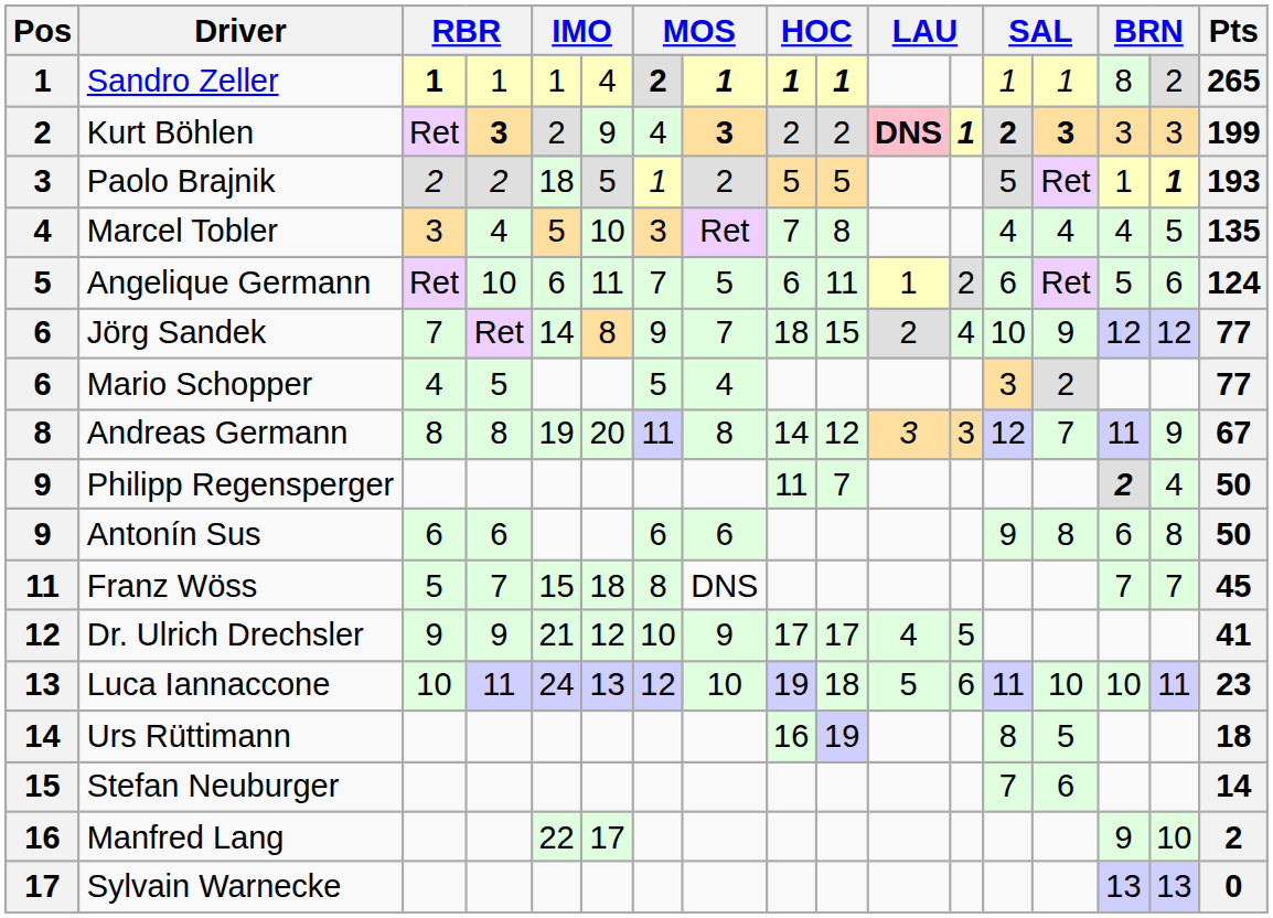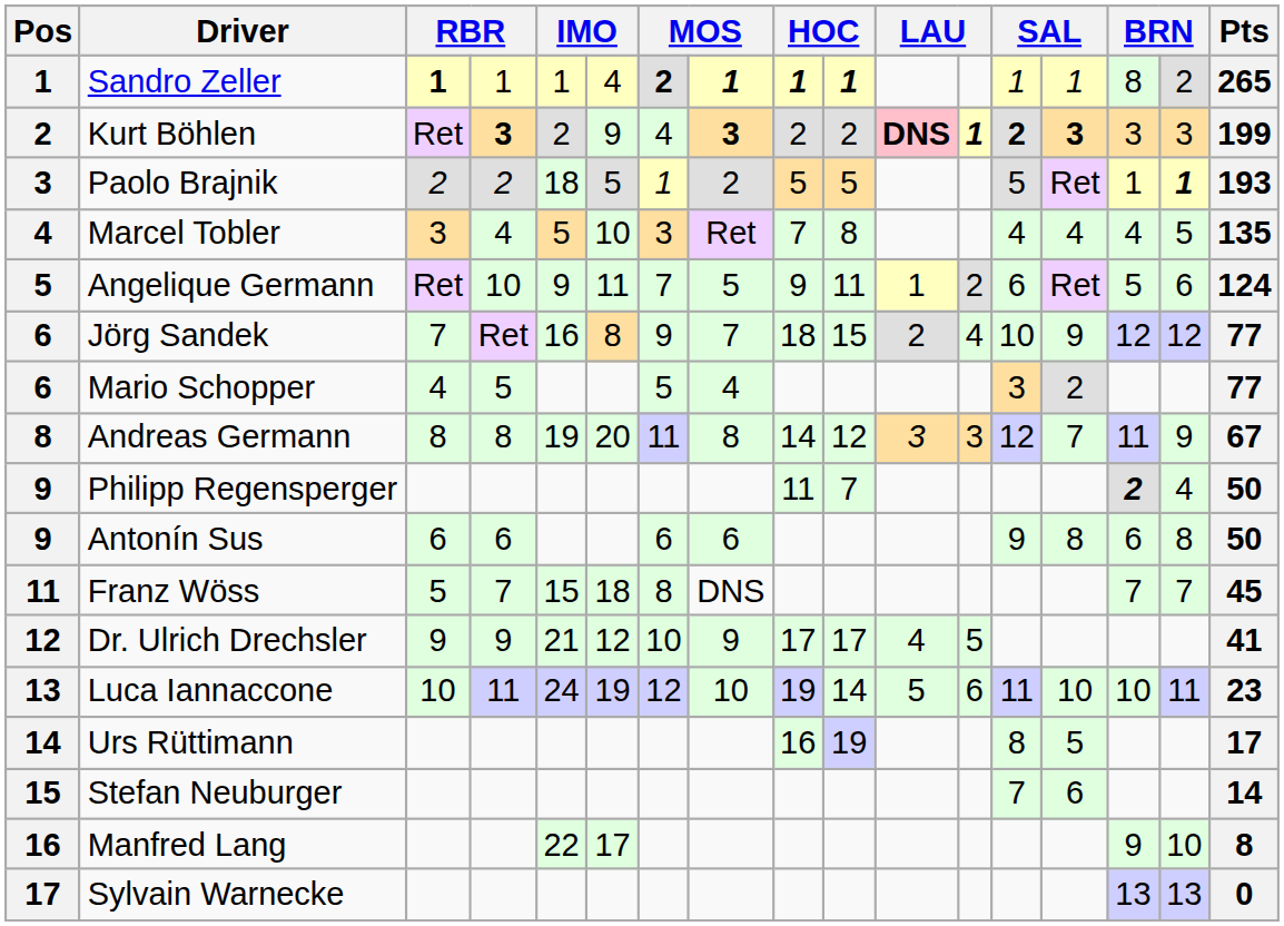 <table class="wikitable" style="font-size: 85%; text-align: center;">
 <tr valign="top">
 <th valign=middle>Pos</th>
 <th valign=middle>Driver</th>
 <th colspan=2><a href='#'>RBR</a><br></th>
 <th colspan=2><a href='#'>IMO</a><br></th>
 <th colspan=2><a href='#'>MOS</a><br></th>
 <th colspan=2><a href='#'>HOC</a><br></th>
 <th colspan=2><a href='#'>LAU</a><br></th>
 <th colspan=2><a href='#'>SAL</a><br></th>
 <th colspan=2><a href='#'>BRN</a><br></th>
 <th valign="middle">Pts</th>
 </tr>
 <tr>
 <th>1</th>
 <td align=left> <a href='#'>Sandro Zeller</a></td>
 <td style="background:#FFFFBF;"><strong>1</strong></td>
 <td style="background:#FFFFBF;">1</td>
 <td style="background:#FFFFBF;">1</td>
 <td style="background:#FFFFBF;">4</td>
 <td style="background:#DFDFDF;"><strong>2</strong></td>
 <td style="background:#FFFFBF;"><strong><em>1</em></strong></td>
 <td style="background:#FFFFBF;"><strong><em>1</em></strong></td>
 <td style="background:#FFFFBF;"><strong><em>1</em></strong></td>
 <td></td>
 <td></td>
 <td style="background:#FFFFBF;"><em>1</em></td>
 <td style="background:#FFFFBF;"><em>1</em></td>
 <td style="background:#DFFFDF;">8</td>
 <td style="background:#DFDFDF;">2</td>
 <th>265</th>
 </tr>
 <tr>
 <th>2</th>
 <td align=left> Kurt Böhlen</td>
 <td style="background:#EFCFFF;">Ret</td>
 <td style="background:#FFDF9F;"><strong>3</strong></td>
 <td style="background:#DFDFDF;">2</td>
 <td style="background:#DFFFDF;">9</td>
 <td style="background:#DFFFDF;">4</td>
 <td style="background:#FFDF9F;"><strong>3</strong></td>
 <td style="background:#DFDFDF;">2</td>
 <td style="background:#DFDFDF;">2</td>
 <td style="background: pink;"><strong>DNS</strong></td>
 <td style="background:#FFFFBF;"><strong><em>1</em></strong></td>
 <td style="background:#DFDFDF;"><strong>2</strong></td>
 <td style="background:#FFDF9F;"><strong>3</strong></td>
 <td style="background:#FFDF9F;">3</td>
 <td style="background:#FFDF9F;">3</td>
 <th>199</th>
 </tr>
 <tr>
 <th>3</th>
 <td align=left> Paolo Brajnik</td>
 <td style="background:#DFDFDF;"><em>2</em></td>
 <td style="background:#DFDFDF;"><em>2</em></td>
 <td style="background:#DFFFDF;">18</td>
 <td style="background:#DFDFDF;">5</td>
 <td style="background:#FFFFBF;"><em>1</em></td>
 <td style="background:#DFDFDF;">2</td>
 <td style="background:#FFDF9F;">5</td>
 <td style="background:#FFDF9F;">5</td>
 <td></td>
 <td></td>
 <td style="background:#DFDFDF;">5</td>
 <td style="background:#EFCFFF;">Ret</td>
 <td style="background:#FFFFBF;">1</td>
 <td style="background:#FFFFBF;"><strong><em>1</em></strong></td>
 <th>193</th>
 </tr>
 <tr>
 <th>4</th>
 <td align=left> Marcel Tobler</td>
 <td style="background:#FFDF9F;">3</td>
 <td style="background:#DFFFDF;">4</td>
 <td style="background:#FFDF9F;">5</td>
 <td style="background:#DFFFDF;">10</td>
 <td style="background:#FFDF9F;">3</td>
 <td style="background:#EFCFFF;">Ret</td>
 <td style="background:#DFFFDF;">7</td>
 <td style="background:#DFFFDF;">8</td>
 <td></td>
 <td></td>
 <td style="background:#DFFFDF;">4</td>
 <td style="background:#DFFFDF;">4</td>
 <td style="background:#DFFFDF;">4</td>
 <td style="background:#DFFFDF;">5</td>
 <th>135</th>
 </tr>
 <tr>
 <th>5</th>
 <td align=left> Angelique Germann</td>
 <td style="background:#EFCFFF;">Ret</td>
 <td style="background:#DFFFDF;">10</td>
-<td style="background:#DFFFDF;">6</td>
+<td style="background:#DFFFDF;">9</td>
 <td style="background:#DFFFDF;">11</td>
 <td style="background:#DFFFDF;">7</td>
 <td style="background:#DFFFDF;">5</td>
-<td style="background:#DFFFDF;">6</td>
+<td style="background:#DFFFDF;">9</td>
 <td style="background:#DFFFDF;">11</td>
 <td style="background:#FFFFBF;">1</td>
 <td style="background:#DFDFDF;">2</td>
 <td style="background:#DFFFDF;">6</td>
 <td style="background:#EFCFFF;">Ret</td>
 <td style="background:#DFFFDF;">5</td>
 <td style="background:#DFFFDF;">6</td>
 <th>124</th>
 </tr>
 <tr>
 <th>6</th>
 <td align=left> Jörg Sandek</td>
 <td style="background:#DFFFDF;">7</td>
 <td style="background:#EFCFFF;">Ret</td>
-<td style="background:#DFFFDF;">14</td>
+<td style="background:#DFFFDF;">16</td>
 <td style="background:#FFDF9F;">8</td>
 <td style="background:#DFFFDF;">9</td>
 <td style="background:#DFFFDF;">7</td>
 <td style="background:#DFFFDF;">18</td>
 <td style="background:#DFFFDF;">15</td>
 <td style="background:#DFDFDF;">2</td>
 <td style="background:#DFFFDF;">4</td>
 <td style="background:#DFFFDF;">10</td>
 <td style="background:#DFFFDF;">9</td>
 <td style="background:#CFCFFF;">12</td>
 <td style="background:#CFCFFF;">12</td>
 <th>77</th>
 </tr>
 <tr>
 <th>6</th>
 <td align=left> Mario Schopper</td>
 <td style="background:#DFFFDF;">4</td>
 <td style="background:#DFFFDF;">5</td>
 <td></td>
 <td></td>
 <td style="background:#DFFFDF;">5</td>
 <td style="background:#DFFFDF;">4</td>
 <td></td>
 <td></td>
 <td></td>
 <td></td>
 <td style="background:#FFDF9F;">3</td>
 <td style="background:#DFDFDF;">2</td>
 <td></td>
 <td></td>
 <th>77</th>
 </tr>
 <tr>
 <th>8</th>
 <td align=left> Andreas Germann</td>
 <td style="background:#DFFFDF;">8</td>
 <td style="background:#DFFFDF;">8</td>
 <td style="background:#DFFFDF;">19</td>
 <td style="background:#DFFFDF;">20</td>
 <td style="background:#CFCFFF;">11</td>
 <td style="background:#DFFFDF;">8</td>
 <td style="background:#DFFFDF;">14</td>
 <td style="background:#DFFFDF;">12</td>
 <td style="background:#FFDF9F;"><em>3</em></td>
 <td style="background:#FFDF9F;">3</td>
 <td style="background:#CFCFFF;">12</td>
 <td style="background:#DFFFDF;">7</td>
 <td style="background:#CFCFFF;">11</td>
 <td style="background:#DFFFDF;">9</td>
 <th>67</th>
 </tr>
 <tr>
 <th>9</th>
 <td align=left> Philipp Regensperger</td>
 <td></td>
 <td></td>
 <td></td>
 <td></td>
 <td></td>
 <td></td>
 <td style="background:#DFFFDF;">11</td>
 <td style="background:#DFFFDF;">7</td>
 <td></td>
 <td></td>
 <td></td>
 <td></td>
 <td style="background:#DFDFDF;"><strong><em>2</em></strong></td>
 <td style="background:#DFFFDF;">4</td>
 <th>50</th>
 </tr>
 <tr>
 <th>9</th>
 <td align=left> Antonín Sus</td>
 <td style="background:#DFFFDF;">6</td>
 <td style="background:#DFFFDF;">6</td>
 <td></td>
 <td></td>
 <td style="background:#DFFFDF;">6</td>
 <td style="background:#DFFFDF;">6</td>
 <td></td>
 <td></td>
 <td></td>
 <td></td>
 <td style="background:#DFFFDF;">9</td>
 <td style="background:#DFFFDF;">8</td>
 <td style="background:#DFFFDF;">6</td>
 <td style="background:#DFFFDF;">8</td>
 <th>50</th>
 </tr>
 <tr>
 <th>11</th>
 <td align=left> Franz Wöss</td>
 <td style="background:#DFFFDF;">5</td>
 <td style="background:#DFFFDF;">7</td>
 <td style="background:#DFFFDF;">15</td>
 <td style="background:#DFFFDF;">18</td>
 <td style="background:#DFFFDF;">8</td>
 <td>DNS</td>
 <td></td>
 <td></td>
 <td></td>
 <td></td>
 <td></td>
 <td></td>
 <td style="background:#DFFFDF;">7</td>
 <td style="background:#DFFFDF;">7</td>
 <th>45</th>
 </tr>
 <tr>
 <th>12</th>
 <td align=left> Dr. Ulrich Drechsler</td>
 <td style="background:#DFFFDF;">9</td>
 <td style="background:#DFFFDF;">9</td>
 <td style="background:#DFFFDF;">21</td>
 <td style="background:#DFFFDF;">12</td>
 <td style="background:#DFFFDF;">10</td>
 <td style="background:#DFFFDF;">9</td>
 <td style="background:#DFFFDF;">17</td>
 <td style="background:#DFFFDF;">17</td>
 <td style="background:#DFFFDF;">4</td>
 <td style="background:#DFFFDF;">5</td>
 <td></td>
 <td></td>
 <td></td>
 <td></td>
 <th>41</th>
 </tr>
 <tr>
 <th>13</th>
 <td align=left> Luca Iannaccone</td>
 <td style="background:#DFFFDF;">10</td>
 <td style="background:#CFCFFF;">11</td>
 <td style="background:#CFCFFF;">24</td>
-<td style="background:#CFCFFF;">13</td>
+<td style="background:#CFCFFF;">19</td>
 <td style="background:#CFCFFF;">12</td>
 <td style="background:#DFFFDF;">10</td>
 <td style="background:#CFCFFF;">19</td>
-<td style="background:#DFFFDF;">18</td>
+<td style="background:#DFFFDF;">14</td>
 <td style="background:#DFFFDF;">5</td>
 <td style="background:#DFFFDF;">6</td>
 <td style="background:#CFCFFF;">11</td>
 <td style="background:#DFFFDF;">10</td>
 <td style="background:#DFFFDF;">10</td>
 <td style="background:#CFCFFF;">11</td>
 <th>23</th>
 </tr>
 <tr>
 <th>14</th>
 <td align=left> Urs Rüttimann</td>
 <td></td>
 <td></td>
 <td></td>
 <td></td>
 <td></td>
 <td></td>
 <td style="background:#DFFFDF;">16</td>
 <td style="background:#CFCFFF;">19</td>
 <td></td>
 <td></td>
 <td style="background:#DFFFDF;">8</td>
 <td style="background:#DFFFDF;">5</td>
 <td></td>
 <td></td>
-<th>18</th>
+<th>17</th>
 </tr>
 <tr>
 <th>15</th>
 <td align=left> Stefan Neuburger</td>
 <td></td>
 <td></td>
 <td></td>
 <td></td>
 <td></td>
 <td></td>
 <td></td>
 <td></td>
 <td></td>
 <td></td>
 <td style="background:#DFFFDF;">7</td>
 <td style="background:#DFFFDF;">6</td>
 <td></td>
 <td></td>
 <th>14</th>
 </tr>
 <tr>
 <th>16</th>
 <td align=left> Manfred Lang</td>
 <td></td>
 <td></td>
 <td style="background:#DFFFDF;">22</td>
 <td style="background:#DFFFDF;">17</td>
 <td></td>
 <td></td>
 <td></td>
 <td></td>
 <td></td>
 <td></td>
 <td></td>
 <td></td>
 <td style="background:#DFFFDF;">9</td>
 <td style="background:#DFFFDF;">10</td>
-<th>2</th>
+<th>8</th>
 </tr>
 <tr>
 <th>17</th>
 <td align=left> Sylvain Warnecke</td>
 <td></td>
 <td></td>
 <td></td>
 <td></td>
 <td></td>
 <td></td>
 <td></td>
 <td></td>
 <td></td>
 <td></td>
 <td></td>
 <td></td>
 <td style="background:#CFCFFF;">13</td>
 <td style="background:#CFCFFF;">13</td>
 <th>0</th>
 </tr>
 <tr>
 </tr>
 </table>
